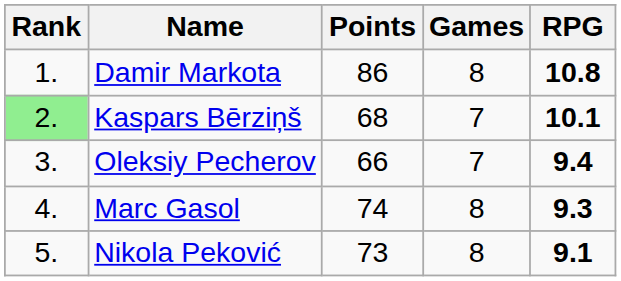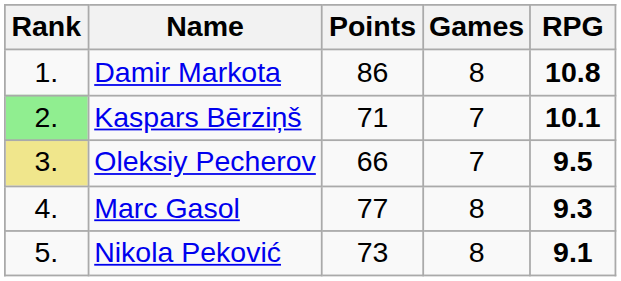 <table class="wikitable" style="text-align: center;">
 <tr>
 <th>Rank</th>
 <th>Name</th>
 <th>Points</th>
 <th>Games</th>
 <th width=40>RPG</th>
 </tr>
 <tr>
 <td>1.</td>
 <td align="left"> <a href='#'>Damir Markota</a></td>
 <td>86</td>
 <td>8</td>
 <td><strong>10.8</strong></td>
 </tr>
 <tr>
 <td style="background: lightgreen;">2.</td>
 <td align="left"> <a href='#'>Kaspars Bērziņš</a></td>
-<td>68</td>
+<td>71</td>
 <td>7</td>
 <td><strong>10.1</strong></td>
 </tr>
 <tr>
-<td>3.</td>
+<td style="background: khaki;">3.</td>
 <td align="left"> <a href='#'>Oleksiy Pecherov</a></td>
 <td>66</td>
 <td>7</td>
-<td><strong>9.4</strong></td>
+<td><strong>9.5</strong></td>
 </tr>
 <tr>
 <td>4.</td>
 <td align="left"> <a href='#'>Marc Gasol</a></td>
-<td>74</td>
+<td>77</td>
 <td>8</td>
 <td><strong>9.3</strong></td>
 </tr>
 <tr>
 <td>5.</td>
 <td align="left"> <a href='#'>Nikola Peković</a></td>
 <td>73</td>
 <td>8</td>
 <td><strong>9.1</strong></td>
 </tr>
 </table>
